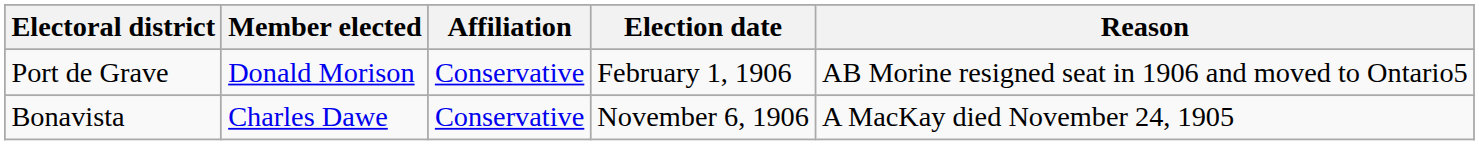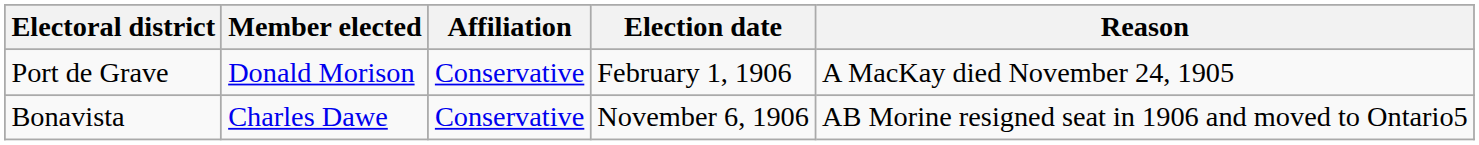 <table class="wikitable sortable">
 <tr>
 <th>Electoral district</th>
 <th>Member elected</th>
 <th>Affiliation</th>
 <th>Election date</th>
 <th>Reason</th>
 </tr>
 <tr>
 <td>Port de Grave</td>
 <td><a href='#'>Donald Morison</a></td>
 <td><a href='#'>Conservative</a></td>
 <td>February 1, 1906</td>
-<td>AB Morine resigned seat in 1906 and moved to Ontario5</td>
+<td>A MacKay died November 24, 1905</td>
 </tr>
 <tr>
 <td>Bonavista</td>
 <td><a href='#'>Charles Dawe</a></td>
 <td><a href='#'>Conservative</a></td>
 <td>November 6, 1906</td>
-<td>A MacKay died November 24, 1905</td>
+<td>AB Morine resigned seat in 1906 and moved to Ontario5</td>
 </tr>
 </table>
